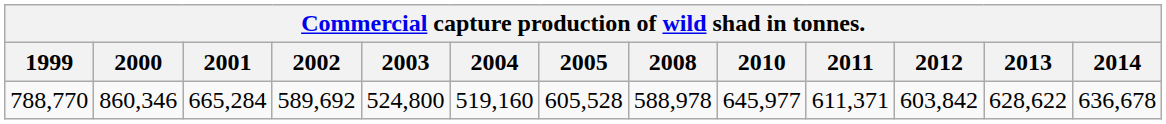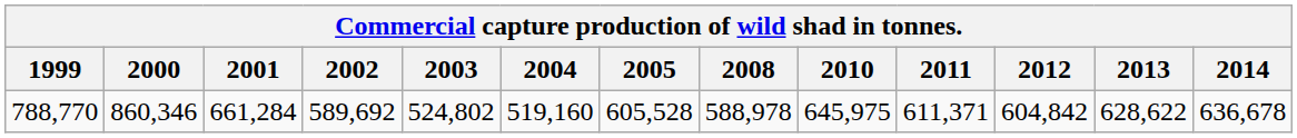 <table class="wikitable">
 <tr>
 <th colspan=13 align="center" width="640px"><strong><a href='#'>Commercial</a> capture production of <a href='#'>wild</a> shad in tonnes.</strong></th>
 </tr>
 <tr>
 <th>1999</th>
 <th>2000</th>
 <th>2001</th>
 <th>2002</th>
 <th>2003</th>
 <th>2004</th>
 <th>2005</th>
 <th>2008</th>
 <th>2010</th>
 <th>2011</th>
 <th>2012</th>
 <th>2013</th>
 <th>2014</th>
 </tr>
 <tr>
 <td align="center">788,770</td>
 <td align="center">860,346</td>
-<td align="center">665,284</td>
+<td align="center">661,284</td>
 <td align="center">589,692</td>
-<td align="center">524,800</td>
+<td align="center">524,802</td>
 <td align="center">519,160</td>
 <td align="center">605,528</td>
 <td align="center">588,978</td>
-<td align="center">645,977</td>
+<td align="center">645,975</td>
 <td align="center">611,371</td>
-<td align="center">603,842</td>
+<td align="center">604,842</td>
 <td align="center">628,622</td>
 <td align="center">636,678</td>
 </tr>
 </table>
